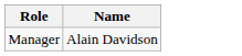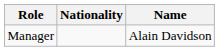 <table class="wikitable" style="text-align: center">
 <tr>
 <th>Role</th>
+<th>Nationality</th>
 <th>Name</th>
 </tr>
 <tr>
 <td align=left>Manager</td>
+<td></td>
 <td align=left>Alain Davidson</td>
 </tr>
 </table>
